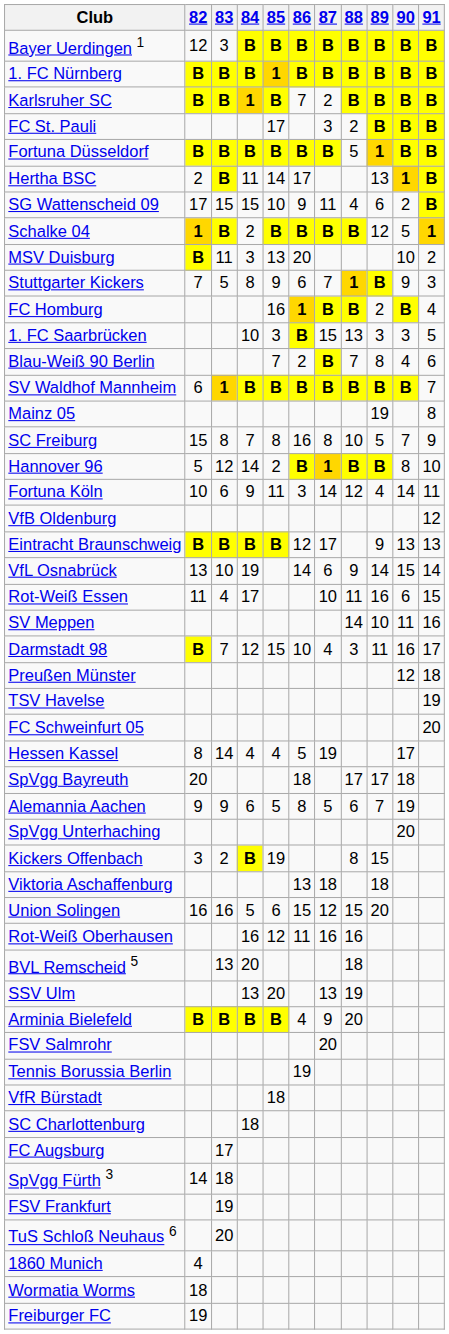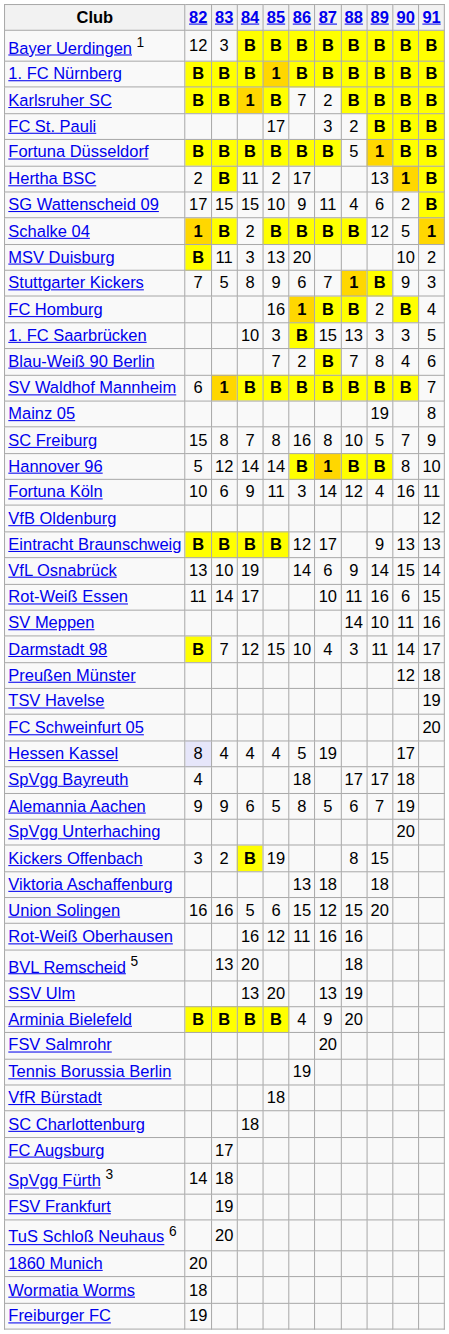 <table class="wikitable sortable">
 <tr>
 <th>Club</th>
 <th class="unsortable"><a href='#'>82</a></th>
 <th class="unsortable"><a href='#'>83</a></th>
 <th class="unsortable"><a href='#'>84</a></th>
 <th class="unsortable"><a href='#'>85</a></th>
 <th class="unsortable"><a href='#'>86</a></th>
 <th class="unsortable"><a href='#'>87</a></th>
 <th class="unsortable"><a href='#'>88</a></th>
 <th class="unsortable"><a href='#'>89</a></th>
 <th class="unsortable"><a href='#'>90</a></th>
 <th class="unsortable"><a href='#'>91</a></th>
 </tr>
 <tr align="center">
 <td align="left"><a href='#'>Bayer Uerdingen</a> <sup>1</sup></td>
 <td>12</td>
 <td>3</td>
 <td style="background:#FFFF00"><strong>B</strong></td>
 <td style="background:#FFFF00"><strong>B</strong></td>
 <td style="background:#FFFF00"><strong>B</strong></td>
 <td style="background:#FFFF00"><strong>B</strong></td>
 <td style="background:#FFFF00"><strong>B</strong></td>
 <td style="background:#FFFF00"><strong>B</strong></td>
 <td style="background:#FFFF00"><strong>B</strong></td>
 <td style="background:#FFFF00"><strong>B</strong></td>
 </tr>
 <tr align="center">
 <td align="left"><a href='#'>1. FC Nürnberg</a></td>
 <td style="background:#FFFF00"><strong>B</strong></td>
 <td style="background:#FFFF00"><strong>B</strong></td>
 <td style="background:#FFFF00"><strong>B</strong></td>
 <td style="background:gold"><strong>1</strong></td>
 <td style="background:#FFFF00"><strong>B</strong></td>
 <td style="background:#FFFF00"><strong>B</strong></td>
 <td style="background:#FFFF00"><strong>B</strong></td>
 <td style="background:#FFFF00"><strong>B</strong></td>
 <td style="background:#FFFF00"><strong>B</strong></td>
 <td style="background:#FFFF00"><strong>B</strong></td>
 </tr>
 <tr align="center">
 <td align="left"><a href='#'>Karlsruher SC</a></td>
 <td style="background:#FFFF00"><strong>B</strong></td>
 <td style="background:#FFFF00"><strong>B</strong></td>
 <td style="background:gold"><strong>1</strong></td>
 <td style="background:#FFFF00"><strong>B</strong></td>
 <td>7</td>
 <td>2</td>
 <td style="background:#FFFF00"><strong>B</strong></td>
 <td style="background:#FFFF00"><strong>B</strong></td>
 <td style="background:#FFFF00"><strong>B</strong></td>
 <td style="background:#FFFF00"><strong>B</strong></td>
 </tr>
 <tr align="center">
 <td align="left"><a href='#'>FC St. Pauli</a></td>
 <td></td>
 <td></td>
 <td></td>
 <td>17</td>
 <td></td>
 <td>3</td>
 <td>2</td>
 <td style="background:#FFFF00"><strong>B</strong></td>
 <td style="background:#FFFF00"><strong>B</strong></td>
 <td style="background:#FFFF00"><strong>B</strong></td>
 </tr>
 <tr align="center">
 <td align="left"><a href='#'>Fortuna Düsseldorf</a></td>
 <td style="background:#FFFF00"><strong>B</strong></td>
 <td style="background:#FFFF00"><strong>B</strong></td>
 <td style="background:#FFFF00"><strong>B</strong></td>
 <td style="background:#FFFF00"><strong>B</strong></td>
 <td style="background:#FFFF00"><strong>B</strong></td>
 <td style="background:#FFFF00"><strong>B</strong></td>
 <td>5</td>
 <td style="background:gold"><strong>1</strong></td>
 <td style="background:#FFFF00"><strong>B</strong></td>
 <td style="background:#FFFF00"><strong>B</strong></td>
 </tr>
 <tr align="center">
 <td align="left"><a href='#'>Hertha BSC</a></td>
 <td>2</td>
 <td style="background:#FFFF00"><strong>B</strong></td>
 <td>11</td>
-<td>14</td>
+<td>2</td>
 <td>17</td>
 <td></td>
 <td></td>
 <td>13</td>
 <td style="background:gold"><strong>1</strong></td>
 <td style="background:#FFFF00"><strong>B</strong></td>
 </tr>
 <tr align="center">
 <td align="left"><a href='#'>SG Wattenscheid 09</a></td>
 <td>17</td>
 <td>15</td>
 <td>15</td>
 <td>10</td>
 <td>9</td>
 <td>11</td>
 <td>4</td>
 <td>6</td>
 <td>2</td>
 <td style="background:#FFFF00"><strong>B</strong></td>
 </tr>
 <tr align="center">
 <td align="left"><a href='#'>Schalke 04</a></td>
 <td style="background:gold"><strong>1</strong></td>
 <td style="background:#FFFF00"><strong>B</strong></td>
 <td>2</td>
 <td style="background:#FFFF00"><strong>B</strong></td>
 <td style="background:#FFFF00"><strong>B</strong></td>
 <td style="background:#FFFF00"><strong>B</strong></td>
 <td style="background:#FFFF00"><strong>B</strong></td>
 <td>12</td>
 <td>5</td>
 <td style="background:gold"><strong>1</strong></td>
 </tr>
 <tr align="center">
 <td align="left"><a href='#'>MSV Duisburg</a></td>
 <td style="background:#FFFF00"><strong>B</strong></td>
 <td>11</td>
 <td>3</td>
 <td>13</td>
 <td>20</td>
 <td></td>
 <td></td>
 <td></td>
 <td>10</td>
 <td>2</td>
 </tr>
 <tr align="center">
 <td align="left"><a href='#'>Stuttgarter Kickers</a></td>
 <td>7</td>
 <td>5</td>
 <td>8</td>
 <td>9</td>
 <td>6</td>
 <td>7</td>
 <td style="background:gold"><strong>1</strong></td>
 <td style="background:#FFFF00"><strong>B</strong></td>
 <td>9</td>
 <td>3</td>
 </tr>
 <tr align="center">
 <td align="left"><a href='#'>FC Homburg</a></td>
 <td></td>
 <td></td>
 <td></td>
 <td>16</td>
 <td style="background:gold"><strong>1</strong></td>
 <td style="background:#FFFF00"><strong>B</strong></td>
 <td style="background:#FFFF00"><strong>B</strong></td>
 <td>2</td>
 <td style="background:#FFFF00"><strong>B</strong></td>
 <td>4</td>
 </tr>
 <tr align="center">
 <td align="left"><a href='#'>1. FC Saarbrücken</a></td>
 <td></td>
 <td></td>
 <td>10</td>
 <td>3</td>
 <td style="background:#FFFF00"><strong>B</strong></td>
 <td>15</td>
 <td>13</td>
 <td>3</td>
 <td>3</td>
 <td>5</td>
 </tr>
 <tr align="center">
 <td align="left"><a href='#'>Blau-Weiß 90 Berlin</a></td>
 <td></td>
 <td></td>
 <td></td>
 <td>7</td>
 <td>2</td>
 <td style="background:#FFFF00"><strong>B</strong></td>
 <td>7</td>
 <td>8</td>
 <td>4</td>
 <td>6</td>
 </tr>
 <tr align="center">
 <td align="left"><a href='#'>SV Waldhof Mannheim</a></td>
 <td>6</td>
 <td style="background:gold"><strong>1</strong></td>
 <td style="background:#FFFF00"><strong>B</strong></td>
 <td style="background:#FFFF00"><strong>B</strong></td>
 <td style="background:#FFFF00"><strong>B</strong></td>
 <td style="background:#FFFF00"><strong>B</strong></td>
 <td style="background:#FFFF00"><strong>B</strong></td>
 <td style="background:#FFFF00"><strong>B</strong></td>
 <td style="background:#FFFF00"><strong>B</strong></td>
 <td>7</td>
 </tr>
 <tr align="center">
 <td align="left"><a href='#'>Mainz 05</a></td>
 <td></td>
 <td></td>
 <td></td>
 <td></td>
 <td></td>
 <td></td>
 <td></td>
 <td>19</td>
 <td></td>
 <td>8</td>
 </tr>
 <tr align="center">
 <td align="left"><a href='#'>SC Freiburg</a></td>
 <td>15</td>
 <td>8</td>
 <td>7</td>
 <td>8</td>
 <td>16</td>
 <td>8</td>
 <td>10</td>
 <td>5</td>
 <td>7</td>
 <td>9</td>
 </tr>
 <tr align="center">
 <td align="left"><a href='#'>Hannover 96</a></td>
 <td>5</td>
 <td>12</td>
 <td>14</td>
-<td>2</td>
+<td>14</td>
 <td style="background:#FFFF00"><strong>B</strong></td>
 <td style="background:gold"><strong>1</strong></td>
 <td style="background:#FFFF00"><strong>B</strong></td>
 <td style="background:#FFFF00"><strong>B</strong></td>
 <td>8</td>
 <td>10</td>
 </tr>
 <tr align="center">
 <td align="left"><a href='#'>Fortuna Köln</a></td>
 <td>10</td>
 <td>6</td>
 <td>9</td>
 <td>11</td>
 <td>3</td>
 <td>14</td>
 <td>12</td>
 <td>4</td>
-<td>14</td>
+<td>16</td>
 <td>11</td>
 </tr>
 <tr align="center">
 <td align="left"><a href='#'>VfB Oldenburg</a></td>
 <td></td>
 <td></td>
 <td></td>
 <td></td>
 <td></td>
 <td></td>
 <td></td>
 <td></td>
 <td></td>
 <td>12</td>
 </tr>
 <tr align="center">
 <td align="left"><a href='#'>Eintracht Braunschweig</a></td>
 <td style="background:#FFFF00"><strong>B</strong></td>
 <td style="background:#FFFF00"><strong>B</strong></td>
 <td style="background:#FFFF00"><strong>B</strong></td>
 <td style="background:#FFFF00"><strong>B</strong></td>
 <td>12</td>
 <td>17</td>
 <td></td>
 <td>9</td>
 <td>13</td>
 <td>13</td>
 </tr>
 <tr align="center">
 <td align="left"><a href='#'>VfL Osnabrück</a></td>
 <td>13</td>
 <td>10</td>
 <td>19</td>
 <td></td>
 <td>14</td>
 <td>6</td>
 <td>9</td>
 <td>14</td>
 <td>15</td>
 <td>14</td>
 </tr>
 <tr align="center">
 <td align="left"><a href='#'>Rot-Weiß Essen</a></td>
 <td>11</td>
-<td>4</td>
+<td>14</td>
 <td>17</td>
 <td></td>
 <td></td>
 <td>10</td>
 <td>11</td>
 <td>16</td>
 <td>6</td>
 <td>15</td>
 </tr>
 <tr align="center">
 <td align="left"><a href='#'>SV Meppen</a></td>
 <td></td>
 <td></td>
 <td></td>
 <td></td>
 <td></td>
 <td></td>
 <td>14</td>
 <td>10</td>
 <td>11</td>
 <td>16</td>
 </tr>
 <tr align="center">
 <td align="left"><a href='#'>Darmstadt 98</a></td>
 <td style="background:#FFFF00"><strong>B</strong></td>
 <td>7</td>
 <td>12</td>
 <td>15</td>
 <td>10</td>
 <td>4</td>
 <td>3</td>
 <td>11</td>
-<td>16</td>
+<td>14</td>
 <td>17</td>
 </tr>
 <tr align="center">
 <td align="left"><a href='#'>Preußen Münster</a></td>
 <td></td>
 <td></td>
 <td></td>
 <td></td>
 <td></td>
 <td></td>
 <td></td>
 <td></td>
 <td>12</td>
 <td>18</td>
 </tr>
 <tr align="center">
 <td align="left"><a href='#'>TSV Havelse</a></td>
 <td></td>
 <td></td>
 <td></td>
 <td></td>
 <td></td>
 <td></td>
 <td></td>
 <td></td>
 <td></td>
 <td>19</td>
 </tr>
 <tr align="center">
 <td align="left"><a href='#'>FC Schweinfurt 05</a></td>
 <td></td>
 <td></td>
 <td></td>
 <td></td>
 <td></td>
 <td></td>
 <td></td>
 <td></td>
 <td></td>
 <td>20</td>
 </tr>
 <tr align="center">
 <td align="left"><a href='#'>Hessen Kassel</a></td>
-<td>8</td>
-<td>14</td>
+<td style="background: lavender;">8</td>
+<td>4</td>
 <td>4</td>
 <td>4</td>
 <td>5</td>
 <td>19</td>
 <td></td>
 <td></td>
 <td>17</td>
 <td></td>
 </tr>
 <tr align="center">
 <td align="left"><a href='#'>SpVgg Bayreuth</a></td>
-<td>20</td>
+<td>4</td>
 <td></td>
 <td></td>
 <td></td>
 <td>18</td>
 <td></td>
 <td>17</td>
 <td>17</td>
 <td>18</td>
 <td></td>
 </tr>
 <tr align="center">
 <td align="left"><a href='#'>Alemannia Aachen</a></td>
 <td>9</td>
 <td>9</td>
 <td>6</td>
 <td>5</td>
 <td>8</td>
 <td>5</td>
 <td>6</td>
 <td>7</td>
 <td>19</td>
 <td></td>
 </tr>
 <tr align="center">
 <td align="left"><a href='#'>SpVgg Unterhaching</a></td>
 <td></td>
 <td></td>
 <td></td>
 <td></td>
 <td></td>
 <td></td>
 <td></td>
 <td></td>
 <td>20</td>
 <td></td>
 </tr>
 <tr align="center">
 <td align="left"><a href='#'>Kickers Offenbach</a></td>
 <td>3</td>
 <td>2</td>
 <td style="background:#FFFF00"><strong>B</strong></td>
 <td>19</td>
 <td></td>
 <td></td>
 <td>8</td>
 <td>15</td>
 <td></td>
 <td></td>
 </tr>
 <tr align="center">
 <td align="left"><a href='#'>Viktoria Aschaffenburg</a></td>
 <td></td>
 <td></td>
 <td></td>
 <td></td>
 <td>13</td>
 <td>18</td>
 <td></td>
 <td>18</td>
 <td></td>
 <td></td>
 </tr>
 <tr align="center">
 <td align="left"><a href='#'>Union Solingen</a></td>
 <td>16</td>
 <td>16</td>
 <td>5</td>
 <td>6</td>
 <td>15</td>
 <td>12</td>
 <td>15</td>
 <td>20</td>
 <td></td>
 <td></td>
 </tr>
 <tr align="center">
 <td align="left"><a href='#'>Rot-Weiß Oberhausen</a></td>
 <td></td>
 <td></td>
 <td>16</td>
 <td>12</td>
 <td>11</td>
 <td>16</td>
 <td>16</td>
 <td></td>
 <td></td>
 <td></td>
 </tr>
 <tr align="center">
 <td align="left"><a href='#'>BVL Remscheid</a> <sup>5</sup></td>
 <td></td>
 <td>13</td>
 <td>20</td>
 <td></td>
 <td></td>
 <td></td>
 <td>18</td>
 <td></td>
 <td></td>
 <td></td>
 </tr>
 <tr align="center">
 <td align="left"><a href='#'>SSV Ulm</a></td>
 <td></td>
 <td></td>
 <td>13</td>
 <td>20</td>
 <td></td>
 <td>13</td>
 <td>19</td>
 <td></td>
 <td></td>
 <td></td>
 </tr>
 <tr align="center">
 <td align="left"><a href='#'>Arminia Bielefeld</a></td>
 <td style="background:#FFFF00"><strong>B</strong></td>
 <td style="background:#FFFF00"><strong>B</strong></td>
 <td style="background:#FFFF00"><strong>B</strong></td>
 <td style="background:#FFFF00"><strong>B</strong></td>
 <td>4</td>
 <td>9</td>
 <td>20</td>
 <td></td>
 <td></td>
 <td></td>
 </tr>
 <tr align="center">
 <td align="left"><a href='#'>FSV Salmrohr</a></td>
 <td></td>
 <td></td>
 <td></td>
 <td></td>
 <td></td>
 <td>20</td>
 <td></td>
 <td></td>
 <td></td>
 <td></td>
 </tr>
 <tr align="center">
 <td align="left"><a href='#'>Tennis Borussia Berlin</a></td>
 <td></td>
 <td></td>
 <td></td>
 <td></td>
 <td>19</td>
 <td></td>
 <td></td>
 <td></td>
 <td></td>
 <td></td>
 </tr>
 <tr align="center">
 <td align="left"><a href='#'>VfR Bürstadt</a></td>
 <td></td>
 <td></td>
 <td></td>
 <td>18</td>
 <td></td>
 <td></td>
 <td></td>
 <td></td>
 <td></td>
 <td></td>
 </tr>
 <tr align="center">
 <td align="left"><a href='#'>SC Charlottenburg</a></td>
 <td></td>
 <td></td>
 <td>18</td>
 <td></td>
 <td></td>
 <td></td>
 <td></td>
 <td></td>
 <td></td>
 <td></td>
 </tr>
 <tr align="center">
 <td align="left"><a href='#'>FC Augsburg</a></td>
 <td></td>
 <td>17</td>
 <td></td>
 <td></td>
 <td></td>
 <td></td>
 <td></td>
 <td></td>
 <td></td>
 <td></td>
 </tr>
 <tr align="center">
 <td align="left"><a href='#'>SpVgg Fürth</a> <sup>3</sup></td>
 <td>14</td>
 <td>18</td>
 <td></td>
 <td></td>
 <td></td>
 <td></td>
 <td></td>
 <td></td>
 <td></td>
 <td></td>
 </tr>
 <tr align="center">
 <td align="left"><a href='#'>FSV Frankfurt</a></td>
 <td></td>
 <td>19</td>
 <td></td>
 <td></td>
 <td></td>
 <td></td>
 <td></td>
 <td></td>
 <td></td>
 <td></td>
 </tr>
 <tr align="center">
 <td align="left"><a href='#'>TuS Schloß Neuhaus</a> <sup>6</sup></td>
 <td></td>
 <td>20</td>
 <td></td>
 <td></td>
 <td></td>
 <td></td>
 <td></td>
 <td></td>
 <td></td>
 <td></td>
 </tr>
 <tr align="center">
 <td align="left"><a href='#'>1860 Munich</a></td>
-<td>4</td>
+<td>20</td>
 <td></td>
 <td></td>
 <td></td>
 <td></td>
 <td></td>
 <td></td>
 <td></td>
 <td></td>
 <td></td>
 </tr>
 <tr align="center">
 <td align="left"><a href='#'>Wormatia Worms</a></td>
 <td>18</td>
 <td></td>
 <td></td>
 <td></td>
 <td></td>
 <td></td>
 <td></td>
 <td></td>
 <td></td>
 <td></td>
 </tr>
 <tr align="center">
 <td align="left"><a href='#'>Freiburger FC</a></td>
 <td>19</td>
 <td></td>
 <td></td>
 <td></td>
 <td></td>
 <td></td>
 <td></td>
 <td></td>
 <td></td>
 <td></td>
 </tr>
 </table>
